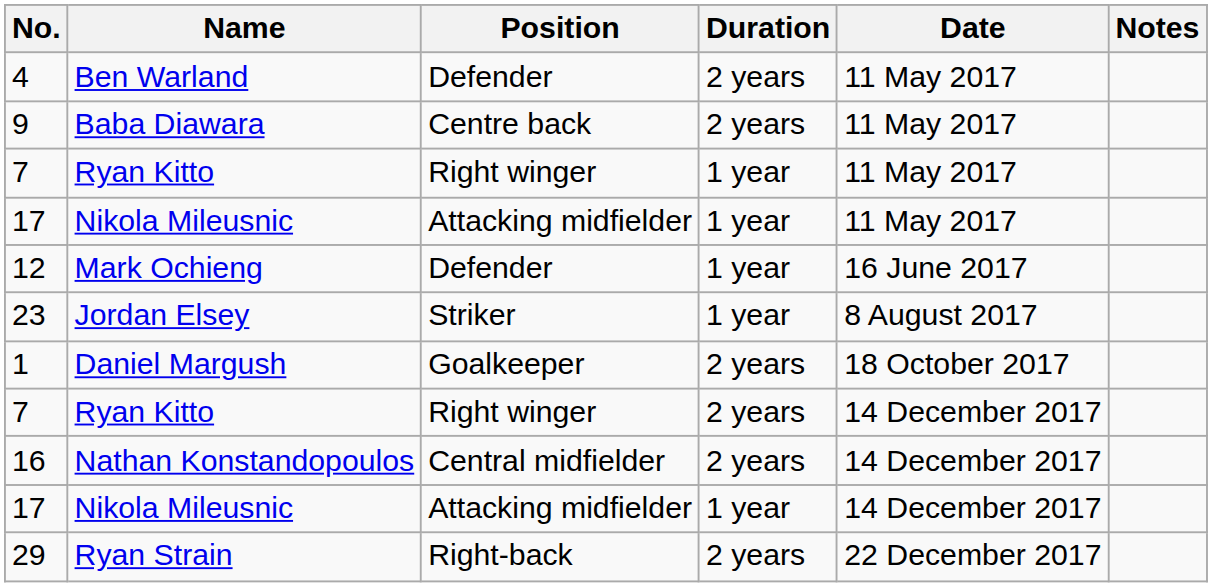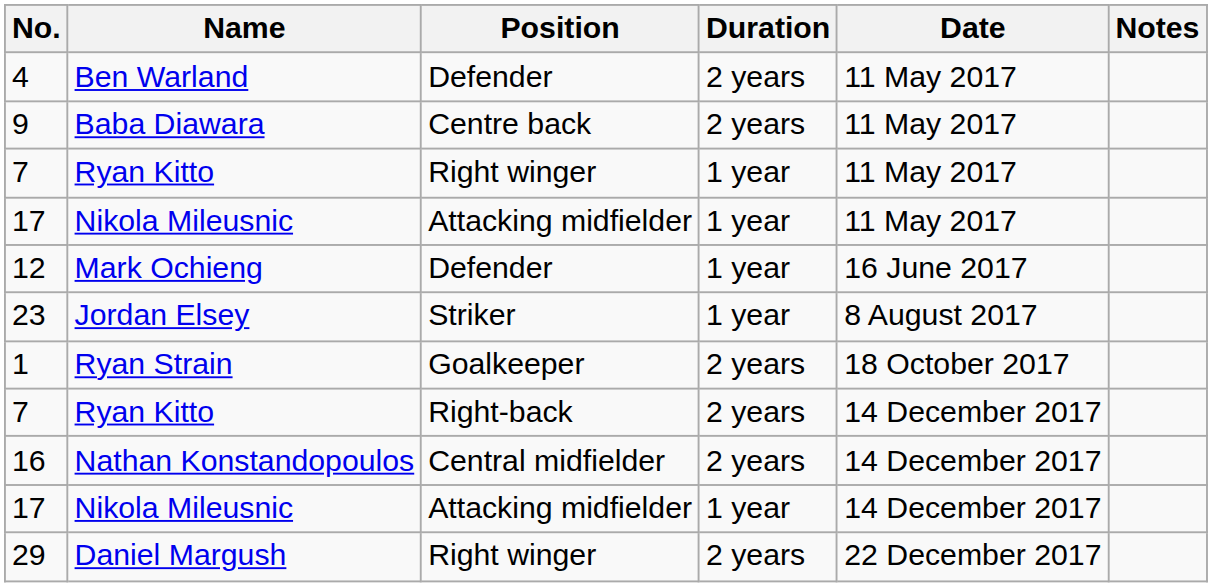 <table class="wikitable">
 <tr>
 <th>No.</th>
 <th>Name</th>
 <th>Position</th>
 <th>Duration</th>
 <th>Date</th>
 <th>Notes</th>
 </tr>
 <tr>
 <td>4</td>
 <td><a href='#'>Ben Warland</a></td>
 <td>Defender</td>
 <td>2 years</td>
 <td>11 May 2017</td>
 <td></td>
 </tr>
 <tr>
 <td>9</td>
 <td> <a href='#'>Baba Diawara</a></td>
 <td>Centre back</td>
 <td>2 years</td>
 <td>11 May 2017</td>
 <td></td>
 </tr>
 <tr>
 <td>7</td>
 <td><a href='#'>Ryan Kitto</a></td>
 <td>Right winger</td>
 <td>1 year</td>
 <td>11 May 2017</td>
 <td></td>
 </tr>
 <tr>
 <td>17</td>
 <td><a href='#'>Nikola Mileusnic</a></td>
 <td>Attacking midfielder</td>
 <td>1 year</td>
 <td>11 May 2017</td>
 <td></td>
 </tr>
 <tr>
 <td>12</td>
 <td><a href='#'>Mark Ochieng</a></td>
 <td>Defender</td>
 <td>1 year</td>
 <td>16 June 2017</td>
 <td></td>
 </tr>
 <tr>
 <td>23</td>
 <td><a href='#'>Jordan Elsey</a></td>
 <td>Striker</td>
 <td>1 year</td>
 <td>8 August 2017</td>
 <td></td>
 </tr>
 <tr>
 <td>1</td>
-<td><a href='#'>Daniel Margush</a></td>
+<td> <a href='#'>Ryan Strain</a></td>
 <td>Goalkeeper</td>
 <td>2 years</td>
 <td>18 October 2017</td>
 <td></td>
 </tr>
 <tr>
 <td>7</td>
 <td><a href='#'>Ryan Kitto</a></td>
-<td>Right winger</td>
+<td>Right-back</td>
 <td>2 years</td>
 <td>14 December 2017</td>
 <td></td>
 </tr>
 <tr>
 <td>16</td>
 <td><a href='#'>Nathan Konstandopoulos</a></td>
 <td>Central midfielder</td>
 <td>2 years</td>
 <td>14 December 2017</td>
 <td></td>
 </tr>
 <tr>
 <td>17</td>
 <td><a href='#'>Nikola Mileusnic</a></td>
 <td>Attacking midfielder</td>
 <td>1 year</td>
 <td>14 December 2017</td>
 <td></td>
 </tr>
 <tr>
 <td>29</td>
-<td> <a href='#'>Ryan Strain</a></td>
-<td>Right-back</td>
+<td><a href='#'>Daniel Margush</a></td>
+<td>Right winger</td>
 <td>2 years</td>
 <td>22 December 2017</td>
 <td></td>
 </tr>
 </table>
